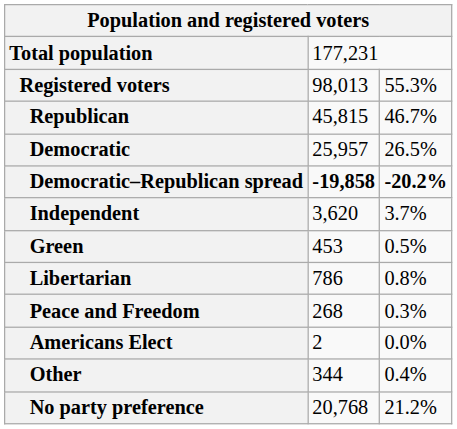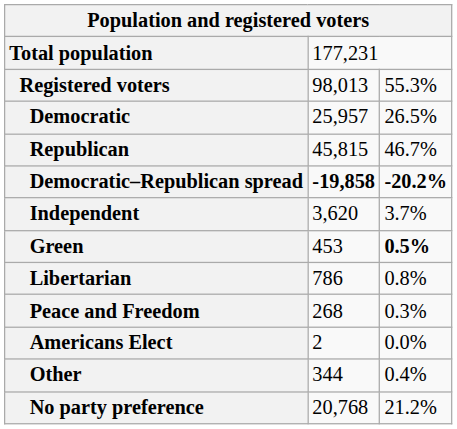 <table class="wikitable collapsible collapsed">
 <tr>
 <th colspan="3">Population and registered voters</th>
 </tr>
 <tr>
 <th scope="row" style="text-align: left;">Total population</th>
 <td colspan="2">177,231</td>
 </tr>
 <tr>
 <th scope="row" style="text-align: left;">  Registered voters</th>
 <td>98,013</td>
 <td>55.3%</td>
 </tr>
 <tr>
+<th scope="row" style="text-align: left;">    Democratic</th>
+<td>25,957</td>
+<td>26.5%</td>
+</tr>
+<tr>
 <th scope="row" style="text-align: left;">    Republican</th>
 <td>45,815</td>
 <td>46.7%</td>
-</tr>
-<tr>
-<th scope="row" style="text-align: left;">    Democratic</th>
-<td>25,957</td>
-<td>26.5%</td>
 </tr>
 <tr>
 <th scope="row" style="text-align: left;">    Democratic–Republican spread</th>
 <td><span><strong>-19,858</strong></span></td>
 <td><span><strong>-20.2%</strong></span></td>
 </tr>
 <tr>
 <th scope="row" style="text-align: left;">    Independent</th>
 <td>3,620</td>
 <td>3.7%</td>
 </tr>
 <tr>
 <th scope="row" style="text-align: left;">    Green</th>
 <td>453</td>
-<td>0.5%</td>
+<td><strong>0.5%</strong></td>
 </tr>
 <tr>
 <th scope="row" style="text-align: left;">    Libertarian</th>
 <td>786</td>
 <td>0.8%</td>
 </tr>
 <tr>
 <th scope="row" style="text-align: left;">    Peace and Freedom</th>
 <td>268</td>
 <td>0.3%</td>
 </tr>
 <tr>
 <th scope="row" style="text-align: left;">    Americans Elect</th>
 <td>2</td>
 <td>0.0%</td>
 </tr>
 <tr>
 <th scope="row" style="text-align: left;">    Other</th>
 <td>344</td>
 <td>0.4%</td>
 </tr>
 <tr>
 <th scope="row" style="text-align: left;">    No party preference</th>
 <td>20,768</td>
 <td>21.2%</td>
 </tr>
 </table>
